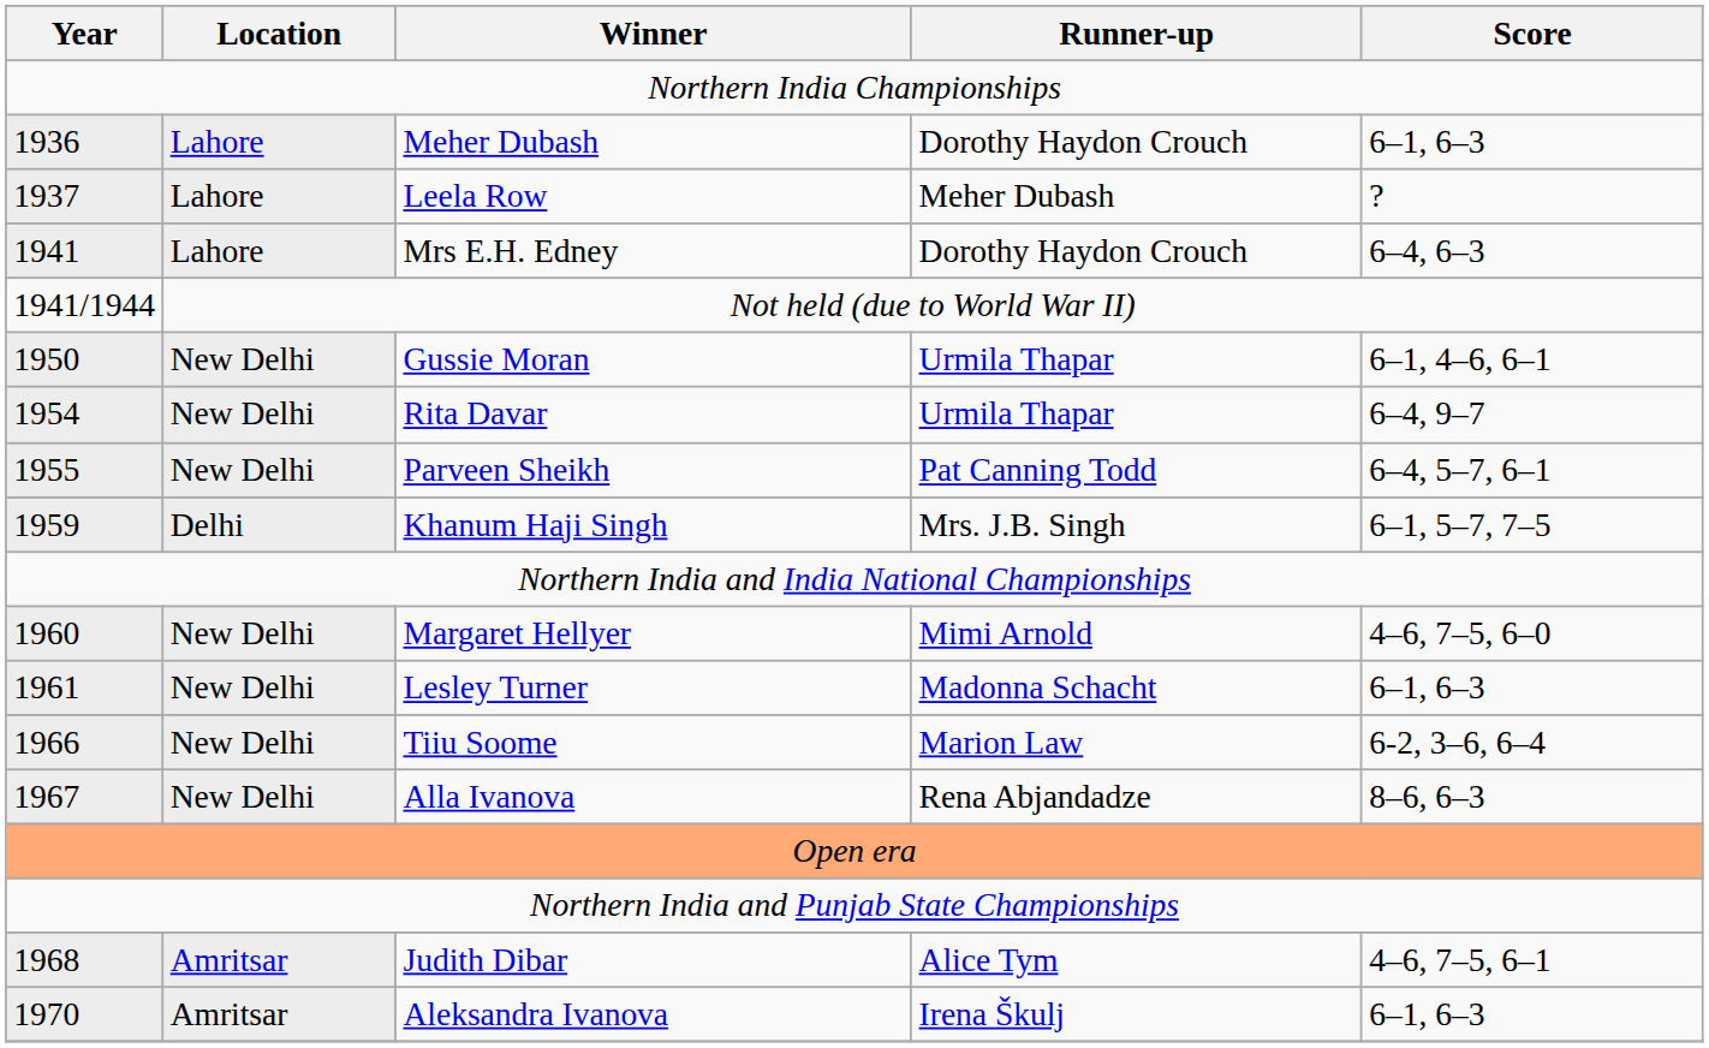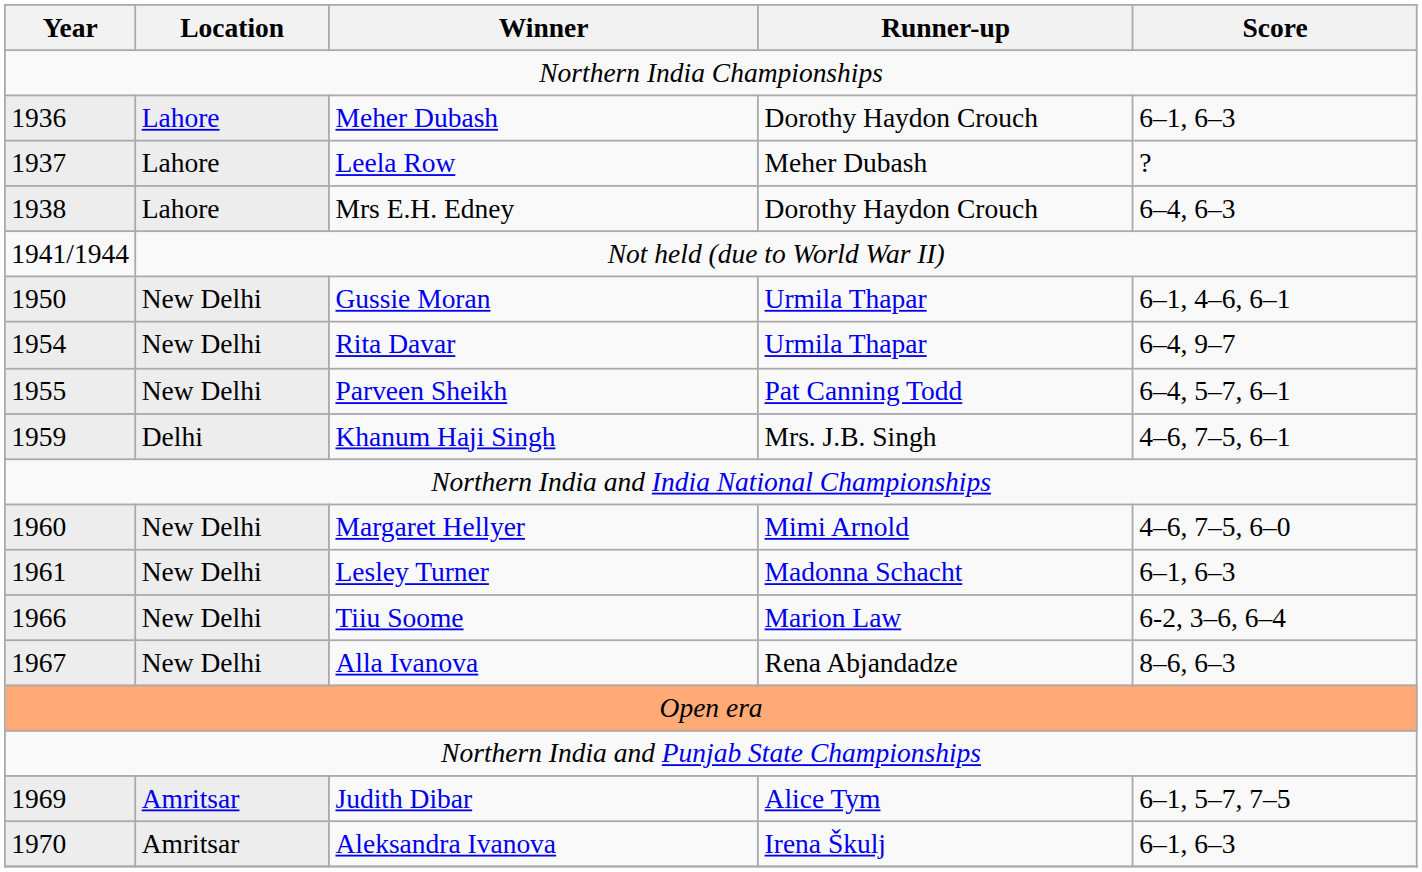 <table class="wikitable" style="font-size:95%;">
 <tr>
 <th style="width:60px;">Year</th>
 <th style="width:100px;">Location</th>
 <th style="width:230px;">Winner</th>
 <th style="width:200px;">Runner-up</th>
 <th style="width:150px;">Score</th>
 </tr>
 <tr>
 <td colspan=5 align=center><em>Northern India Championships</em></td>
 </tr>
 <tr>
 <td style="background:#ededed">1936</td>
 <td style="background:#ededed"><a href='#'>Lahore</a></td>
 <td> <a href='#'>Meher Dubash</a></td>
 <td> Dorothy Haydon Crouch</td>
 <td>6–1, 6–3</td>
 </tr>
 <tr>
 <td style="background:#ededed">1937</td>
 <td style="background:#ededed">Lahore</td>
 <td> <a href='#'>Leela Row</a></td>
 <td> Meher Dubash</td>
 <td>?</td>
 </tr>
 <tr>
-<td style="background:#ededed">1941</td>
+<td style="background:#ededed">1938</td>
 <td style="background:#ededed">Lahore</td>
 <td> Mrs E.H. Edney</td>
 <td> Dorothy Haydon Crouch</td>
 <td>6–4, 6–3</td>
 </tr>
 <tr>
 <td>1941/1944</td>
 <td colspan=5 align=center><em>Not held (due to World War II)</em></td>
 </tr>
 <tr>
 <td style="background:#ededed">1950</td>
 <td style="background:#ededed">New Delhi</td>
 <td> <a href='#'>Gussie Moran</a></td>
 <td> <a href='#'>Urmila Thapar</a></td>
 <td>6–1, 4–6, 6–1</td>
 </tr>
 <tr>
 <td style="background:#ededed">1954</td>
 <td style="background:#ededed">New Delhi</td>
 <td> <a href='#'>Rita Davar</a></td>
 <td> <a href='#'>Urmila Thapar</a></td>
 <td>6–4, 9–7</td>
 </tr>
 <tr>
 <td style="background:#ededed">1955</td>
 <td style="background:#ededed">New Delhi</td>
 <td> <a href='#'>Parveen Sheikh</a></td>
 <td> <a href='#'>Pat Canning Todd</a></td>
 <td>6–4, 5–7, 6–1</td>
 </tr>
 <tr>
 <td style="background:#ededed">1959</td>
 <td style="background:#ededed">Delhi</td>
 <td> <a href='#'>Khanum Haji Singh</a></td>
 <td> Mrs. J.B. Singh</td>
-<td>6–1, 5–7, 7–5</td>
+<td>4–6, 7–5, 6–1</td>
 </tr>
 <tr>
 <td colspan=5 align=center><em>Northern India and <a href='#'>India National Championships</a></em></td>
 </tr>
 <tr>
 <td style="background:#ededed">1960</td>
 <td style="background:#ededed">New Delhi</td>
 <td> <a href='#'>Margaret Hellyer</a></td>
 <td> <a href='#'>Mimi Arnold</a></td>
 <td>4–6, 7–5, 6–0</td>
 </tr>
 <tr>
 <td style="background:#ededed">1961</td>
 <td style="background:#ededed">New Delhi</td>
 <td> <a href='#'>Lesley Turner</a></td>
 <td> <a href='#'>Madonna Schacht</a></td>
 <td>6–1, 6–3</td>
 </tr>
 <tr>
 <td style="background:#ededed">1966</td>
 <td style="background:#ededed">New Delhi</td>
 <td> <a href='#'>Tiiu Soome</a></td>
 <td>  <a href='#'>Marion Law</a></td>
 <td>6-2, 3–6, 6–4</td>
 </tr>
 <tr>
 <td style="background:#ededed">1967</td>
 <td style="background:#ededed">New Delhi</td>
 <td> <a href='#'>Alla Ivanova</a></td>
 <td> Rena Abjandadze</td>
 <td>8–6, 6–3</td>
 </tr>
 <tr style=background-color:#ffaa77>
 <td colspan=5 align=center><em>Open era </em></td>
 </tr>
 <tr>
 <td colspan=5 align=center><em>Northern India and <a href='#'>Punjab State Championships</a></em></td>
 </tr>
 <tr>
-<td style="background:#ededed">1968</td>
+<td style="background:#ededed">1969</td>
 <td style="background:#ededed"><a href='#'>Amritsar</a></td>
 <td> <a href='#'>Judith Dibar</a></td>
 <td> <a href='#'>Alice Tym</a></td>
-<td>4–6, 7–5, 6–1</td>
+<td>6–1, 5–7, 7–5</td>
 </tr>
 <tr>
 <td style="background:#ededed">1970</td>
 <td style="background:#ededed">Amritsar</td>
 <td> <a href='#'>Aleksandra Ivanova</a></td>
 <td> <a href='#'>Irena Škulj</a></td>
 <td>6–1, 6–3</td>
 </tr>
 <tr>
 </tr>
 </table>
